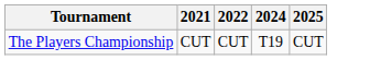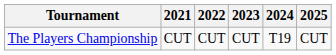 <table class="wikitable" style="font-size:95%;text-align:center;">
 <tr>
 <th>Tournament</th>
 <th>2021</th>
 <th>2022</th>
+<th>2023</th>
 <th>2024</th>
 <th>2025</th>
 </tr>
 <tr>
 <td align=left><a href='#'>The Players Championship</a></td>
 <td>CUT</td>
 <td>CUT</td>
+<td>CUT</td>
 <td>T19</td>
 <td>CUT</td>
 </tr>
 </table>
